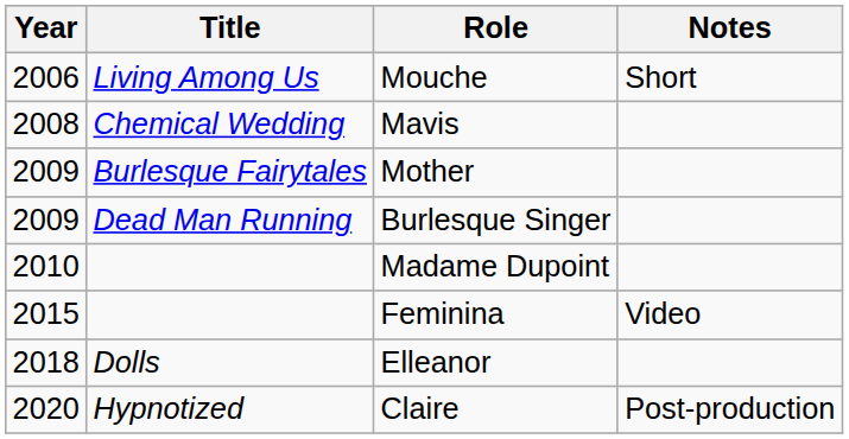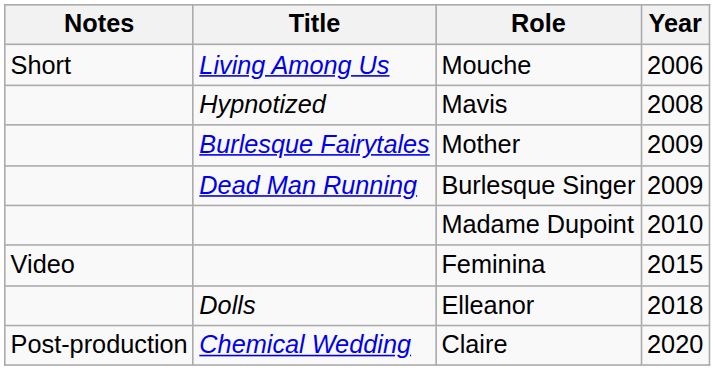 <table class="wikitable sortable">
 <tr>
-<th>Year</th>
+<th class="unsortable">Notes</th>
 <th>Title</th>
 <th>Role</th>
-<th class="unsortable">Notes</th>
+<th>Year</th>
 </tr>
 <tr>
-<td>2006</td>
+<td>Short</td>
 <td><em><a href='#'>Living Among Us</a></em></td>
 <td>Mouche</td>
-<td>Short</td>
+<td>2006</td>
 </tr>
 <tr>
+<td></td>
+<td><em>Hypnotized</em></td>
+<td>Mavis</td>
 <td>2008</td>
-<td><em><a href='#'>Chemical Wedding</a></em></td>
-<td>Mavis</td>
-<td></td>
 </tr>
 <tr>
-<td>2009</td>
+<td></td>
 <td><em><a href='#'>Burlesque Fairytales</a></em></td>
 <td>Mother</td>
-<td></td>
+<td>2009</td>
 </tr>
 <tr>
-<td>2009</td>
+<td></td>
 <td><em><a href='#'>Dead Man Running</a></em></td>
 <td>Burlesque Singer</td>
-<td></td>
+<td>2009</td>
 </tr>
 <tr>
-<td>2010</td>
+<td></td>
 <td><em></em></td>
 <td>Madame Dupoint</td>
-<td></td>
+<td>2010</td>
 </tr>
 <tr>
-<td>2015</td>
+<td>Video</td>
 <td><em></em></td>
 <td>Feminina</td>
-<td>Video</td>
+<td>2015</td>
 </tr>
 <tr>
-<td>2018</td>
+<td></td>
 <td><em>Dolls</em></td>
 <td>Elleanor</td>
-<td></td>
+<td>2018</td>
 </tr>
 <tr>
+<td>Post-production</td>
+<td><em><a href='#'>Chemical Wedding</a></em></td>
+<td>Claire</td>
 <td>2020</td>
-<td><em>Hypnotized</em></td>
-<td>Claire</td>
-<td>Post-production</td>
 </tr>
 </table>
